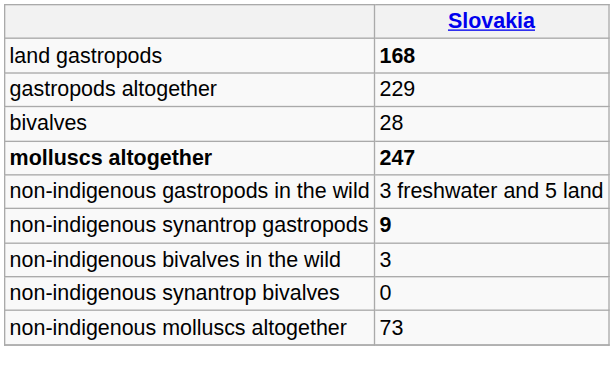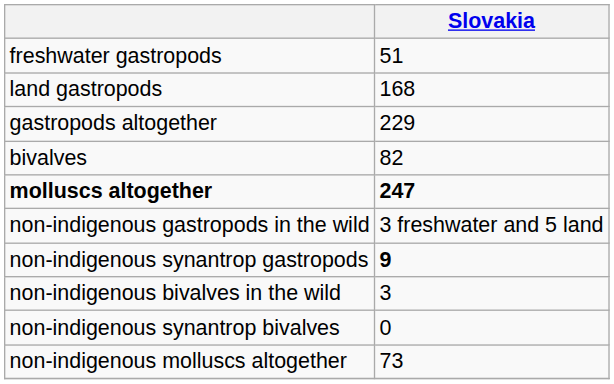 <table class="wikitable">
 <tr>
 <th></th>
 <th><a href='#'>Slovakia</a></th>
 </tr>
 <tr>
+<td>freshwater gastropods</td>
+<td>51</td>
+</tr>
+<tr>
 <td>land gastropods</td>
-<td><strong>168</strong></td>
+<td>168</td>
 </tr>
 <tr>
 <td>gastropods altogether</td>
 <td>229</td>
 </tr>
 <tr>
 <td>bivalves</td>
-<td>28</td>
+<td>82</td>
 </tr>
 <tr>
 <td><strong>molluscs altogether</strong></td>
 <td><strong>247</strong></td>
 </tr>
 <tr>
 <td>non-indigenous gastropods in the wild</td>
 <td>3 freshwater and 5 land</td>
 </tr>
 <tr>
 <td>non-indigenous synantrop gastropods</td>
 <td><strong>9</strong></td>
 </tr>
 <tr>
 <td>non-indigenous bivalves in the wild</td>
 <td>3</td>
 </tr>
 <tr>
 <td>non-indigenous synantrop bivalves</td>
 <td>0</td>
 </tr>
 <tr>
 <td>non-indigenous molluscs altogether</td>
 <td>73</td>
 </tr>
 <tr>
 </tr>
 </table>
